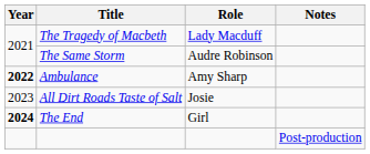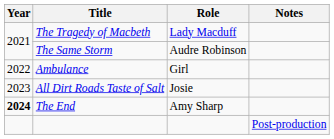 <table class="wikitable sortable">
 <tr>
 <th>Year</th>
 <th>Title</th>
 <th>Role</th>
 <th class="unsortable">Notes</th>
 </tr>
 <tr>
 <td rowspan="2">2021</td>
 <td><em><a href='#'>The Tragedy of Macbeth</a></em></td>
 <td><a href='#'>Lady Macduff</a></td>
 <td></td>
 </tr>
 <tr>
 <td><em><a href='#'>The Same Storm</a></em></td>
 <td>Audre Robinson</td>
 <td></td>
 </tr>
 <tr>
-<td><strong>2022</strong></td>
+<td>2022</td>
 <td><em><a href='#'>Ambulance</a></em></td>
-<td>Amy Sharp</td>
+<td>Girl</td>
 <td></td>
 </tr>
 <tr>
 <td>2023</td>
 <td><em><a href='#'>All Dirt Roads Taste of Salt</a></em></td>
 <td>Josie</td>
 <td></td>
 </tr>
 <tr>
 <td><strong>2024</strong></td>
 <td><em><a href='#'>The End</a></em></td>
-<td>Girl</td>
+<td>Amy Sharp</td>
 <td></td>
 </tr>
 <tr>
 <td></td>
 <td></td>
 <td></td>
 <td><a href='#'>Post-production</a></td>
 </tr>
 </table>
